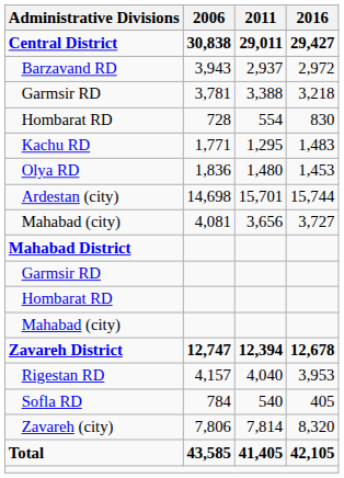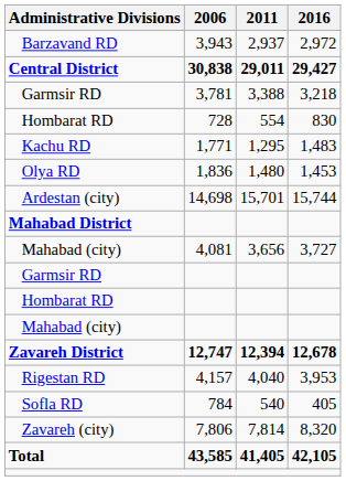 <table class="wikitable">
 <tr>
 <th>Administrative Divisions</th>
 <th>2006</th>
 <th>2011</th>
 <th>2016</th>
 </tr>
 <tr>
+<td style="padding-left: 1em;"><a href='#'>Barzavand RD</a></td>
+<td style="text-align: right;">3,943</td>
+<td style="text-align: right;">2,937</td>
+<td style="text-align: right;">2,972</td>
+</tr>
+<tr>
 <td><strong><a href='#'>Central District</a></strong></td>
 <td style="text-align: right;"><strong>30,838</strong></td>
 <td style="text-align: right;"><strong>29,011</strong></td>
 <td style="text-align: right;"><strong>29,427</strong></td>
-</tr>
-<tr>
-<td style="padding-left: 1em;"><a href='#'>Barzavand RD</a></td>
-<td style="text-align: right;">3,943</td>
-<td style="text-align: right;">2,937</td>
-<td style="text-align: right;">2,972</td>
 </tr>
 <tr>
 <td style="padding-left: 1em;">Garmsir RD</td>
 <td style="text-align: right;">3,781</td>
 <td style="text-align: right;">3,388</td>
 <td style="text-align: right;">3,218</td>
 </tr>
 <tr>
 <td style="padding-left: 1em;">Hombarat RD</td>
 <td style="text-align: right;">728</td>
 <td style="text-align: right;">554</td>
 <td style="text-align: right;">830</td>
 </tr>
 <tr>
 <td style="padding-left: 1em;"><a href='#'>Kachu RD</a></td>
 <td style="text-align: right;">1,771</td>
 <td style="text-align: right;">1,295</td>
 <td style="text-align: right;">1,483</td>
 </tr>
 <tr>
 <td style="padding-left: 1em;"><a href='#'>Olya RD</a></td>
 <td style="text-align: right;">1,836</td>
 <td style="text-align: right;">1,480</td>
 <td style="text-align: right;">1,453</td>
 </tr>
 <tr>
 <td style="padding-left: 1em;"><a href='#'>Ardestan</a> (city)</td>
 <td style="text-align: right;">14,698</td>
 <td style="text-align: right;">15,701</td>
 <td style="text-align: right;">15,744</td>
 </tr>
 <tr>
+<td><strong><a href='#'>Mahabad District</a></strong></td>
+<td style="text-align: right;"></td>
+<td style="text-align: right;"></td>
+<td style="text-align: right;"></td>
+</tr>
+<tr>
 <td style="padding-left: 1em;">Mahabad (city)</td>
 <td style="text-align: right;">4,081</td>
 <td style="text-align: right;">3,656</td>
 <td style="text-align: right;">3,727</td>
-</tr>
-<tr>
-<td><strong><a href='#'>Mahabad District</a></strong></td>
-<td style="text-align: right;"></td>
-<td style="text-align: right;"></td>
-<td style="text-align: right;"></td>
 </tr>
 <tr>
 <td style="padding-left: 1em;"><a href='#'>Garmsir RD</a></td>
 <td style="text-align: right;"></td>
 <td style="text-align: right;"></td>
 <td style="text-align: right;"></td>
 </tr>
 <tr>
 <td style="padding-left: 1em;"><a href='#'>Hombarat RD</a></td>
 <td style="text-align: right;"></td>
 <td style="text-align: right;"></td>
 <td style="text-align: right;"></td>
 </tr>
 <tr>
 <td style="padding-left: 1em;"><a href='#'>Mahabad</a> (city)</td>
 <td style="text-align: right;"></td>
 <td style="text-align: right;"></td>
 <td style="text-align: right;"></td>
 </tr>
 <tr>
 <td><strong><a href='#'>Zavareh District</a></strong></td>
 <td style="text-align: right;"><strong>12,747</strong></td>
 <td style="text-align: right;"><strong>12,394</strong></td>
 <td style="text-align: right;"><strong>12,678</strong></td>
 </tr>
 <tr>
 <td style="padding-left: 1em;"><a href='#'>Rigestan RD</a></td>
 <td style="text-align: right;">4,157</td>
 <td style="text-align: right;">4,040</td>
 <td style="text-align: right;">3,953</td>
 </tr>
 <tr>
 <td style="padding-left: 1em;"><a href='#'>Sofla RD</a></td>
 <td style="text-align: right;">784</td>
 <td style="text-align: right;">540</td>
 <td style="text-align: right;">405</td>
 </tr>
 <tr>
 <td style="padding-left: 1em;"><a href='#'>Zavareh</a> (city)</td>
 <td style="text-align: right;">7,806</td>
 <td style="text-align: right;">7,814</td>
 <td style="text-align: right;">8,320</td>
 </tr>
 <tr>
 <td><strong>Total</strong></td>
 <td style="text-align: right;"><strong>43,585</strong></td>
 <td style="text-align: right;"><strong>41,405</strong></td>
 <td style="text-align: right;"><strong>42,105</strong></td>
 </tr>
 <tr>
 <td colspan=4></td>
 </tr>
 </table>
